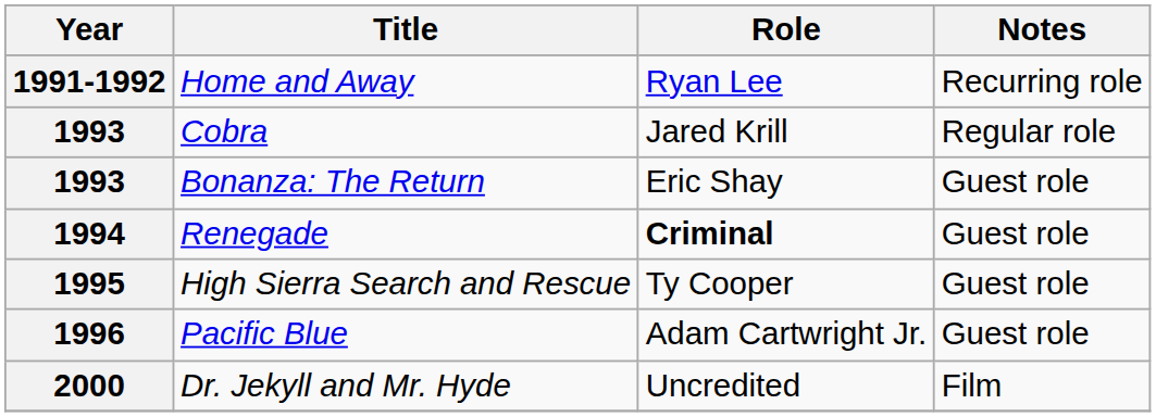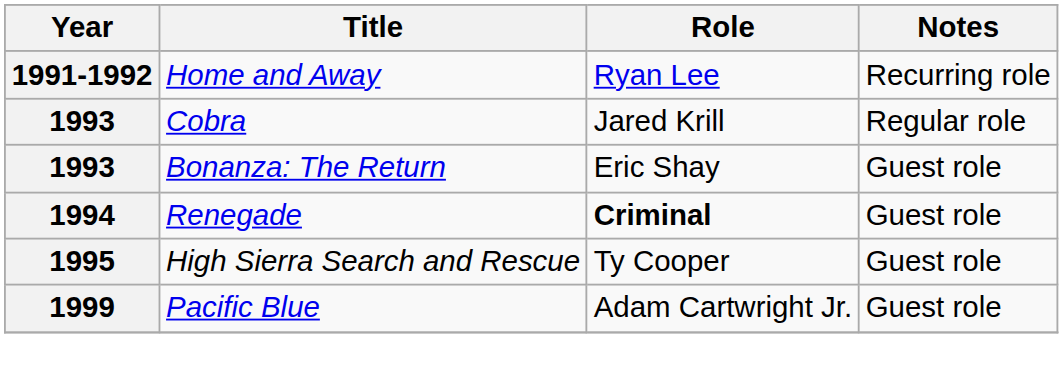 <table class="wikitable sortable plainrowheaders">
 <tr>
 <th scope="col">Year</th>
 <th scope="col">Title</th>
 <th scope="col">Role</th>
 <th scope="col" class="unsortable">Notes</th>
 </tr>
 <tr>
 <th scope="row">1991-1992</th>
 <td><em><a href='#'>Home and Away</a></em></td>
 <td><a href='#'>Ryan Lee</a></td>
 <td>Recurring role</td>
 </tr>
 <tr>
 <th scope="row">1993</th>
 <td><em><a href='#'>Cobra</a></em></td>
 <td>Jared Krill</td>
 <td>Regular role</td>
 </tr>
 <tr>
 <th scope="row">1993</th>
 <td><em><a href='#'>Bonanza: The Return</a></em></td>
 <td>Eric Shay</td>
 <td>Guest role</td>
 </tr>
 <tr>
 <th scope="row">1994</th>
 <td><em><a href='#'>Renegade</a></em></td>
 <td><strong>Criminal</strong></td>
 <td>Guest role</td>
 </tr>
 <tr>
 <th scope="row">1995</th>
 <td><em>High Sierra Search and Rescue</em></td>
 <td>Ty Cooper</td>
 <td>Guest role</td>
 </tr>
 <tr>
-<th scope="row">1996</th>
+<th scope="row">1999</th>
 <td><em><a href='#'>Pacific Blue</a></em></td>
 <td>Adam Cartwright Jr.</td>
 <td>Guest role</td>
 </tr>
 <tr>
-<th scope="row">2000</th>
-<td><em>Dr. Jekyll and Mr. Hyde</em></td>
-<td>Uncredited</td>
-<td>Film</td>
-</tr>
-<tr>
 </tr>
 </table>
